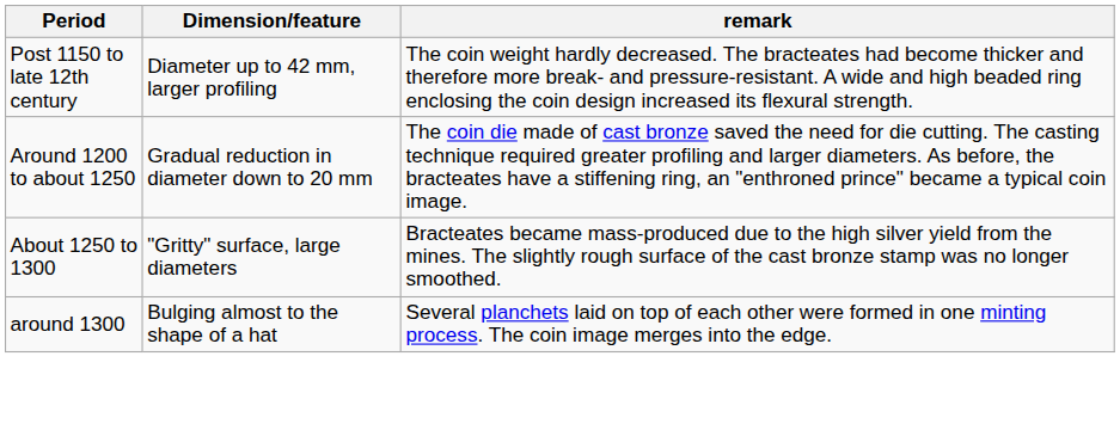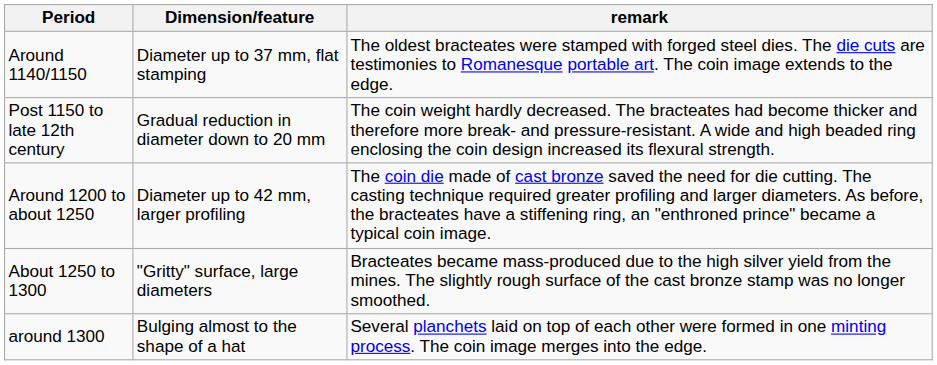 <table class="wikitable">
 <tr class="backgroundcolor5">
 <th>Period</th>
 <th>Dimension/feature</th>
 <th>remark</th>
 </tr>
 <tr>
+<td>Around 1140/1150</td>
+<td>Diameter up to 37 mm, flat stamping</td>
+<td>The oldest bracteates were stamped with forged steel dies. The <a href='#'>die cuts</a> are testimonies to <a href='#'>Romanesque</a> <a href='#'>portable art</a>. The coin image extends to the edge.</td>
+</tr>
+<tr>
 <td>Post 1150 to late 12th century</td>
-<td>Diameter up to 42 mm, larger profiling</td>
+<td>Gradual reduction in diameter down to 20 mm</td>
 <td>The coin weight hardly decreased. The bracteates had become thicker and therefore more break- and pressure-resistant. A wide and high beaded ring enclosing the coin design increased its flexural strength.</td>
 </tr>
 <tr>
 <td>Around 1200 to about 1250</td>
-<td>Gradual reduction in diameter down to 20 mm</td>
+<td>Diameter up to 42 mm, larger profiling</td>
 <td>The <a href='#'>coin die</a> made of <a href='#'>cast bronze</a> saved the need for die cutting. The casting technique required greater profiling and larger diameters. As before, the bracteates have a stiffening ring, an "enthroned prince" became a typical coin image.</td>
 </tr>
 <tr>
 <td>About 1250 to 1300</td>
 <td>"Gritty" surface, large diameters</td>
 <td>Bracteates became mass-produced due to the high silver yield from the mines. The slightly rough surface of the cast bronze stamp was no longer smoothed.</td>
 </tr>
 <tr>
 <td>around 1300</td>
 <td>Bulging almost to the shape of a hat</td>
 <td>Several <a href='#'>planchets</a> laid on top of each other were formed in one <a href='#'>minting process</a>. The coin image merges into the edge.</td>
 </tr>
 </table>
